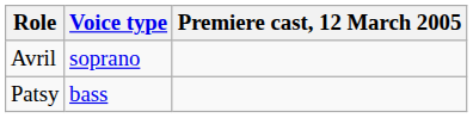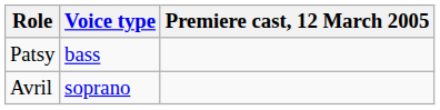 <table class="wikitable">
 <tr>
 <th>Role</th>
 <th><a href='#'>Voice type</a></th>
 <th>Premiere cast, 12 March 2005</th>
 </tr>
 <tr>
+<td>Patsy</td>
+<td><a href='#'>bass</a></td>
+<td></td>
+</tr>
+<tr>
 <td>Avril</td>
 <td><a href='#'>soprano</a></td>
 <td></td>
 </tr>
-<tr>
-<td>Patsy</td>
-<td><a href='#'>bass</a></td>
-<td></td>
-</tr>
 </table>
